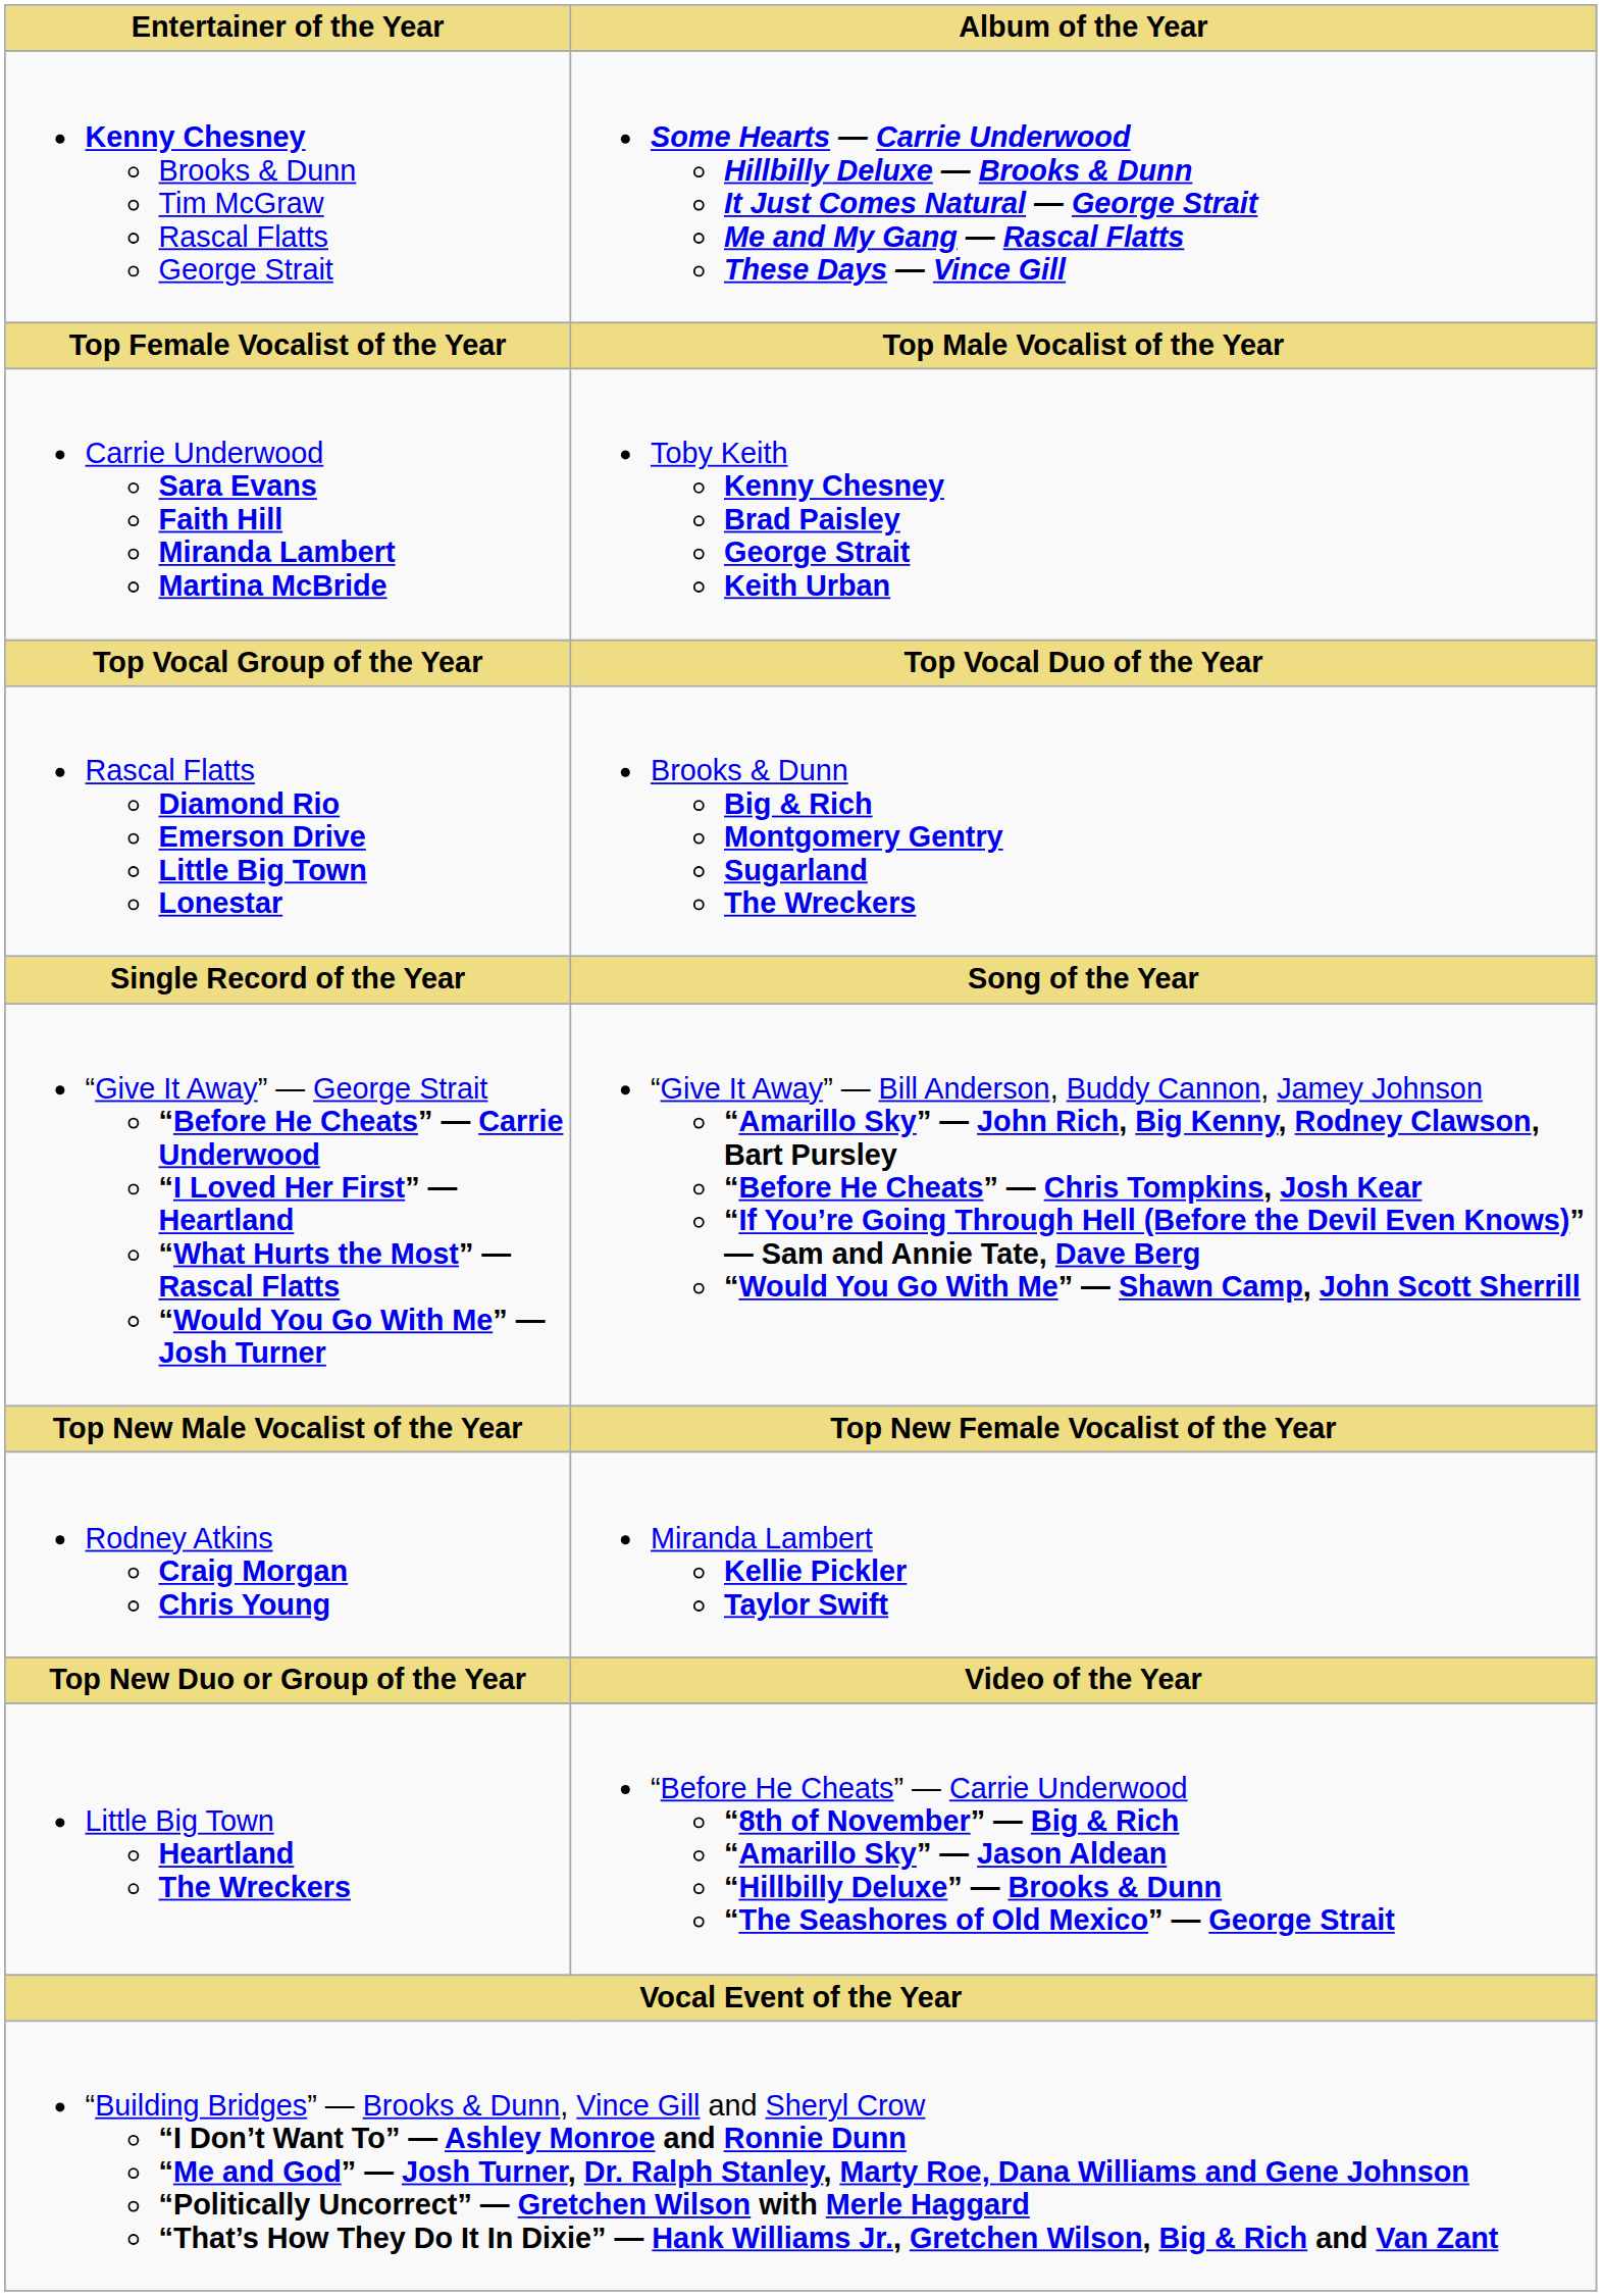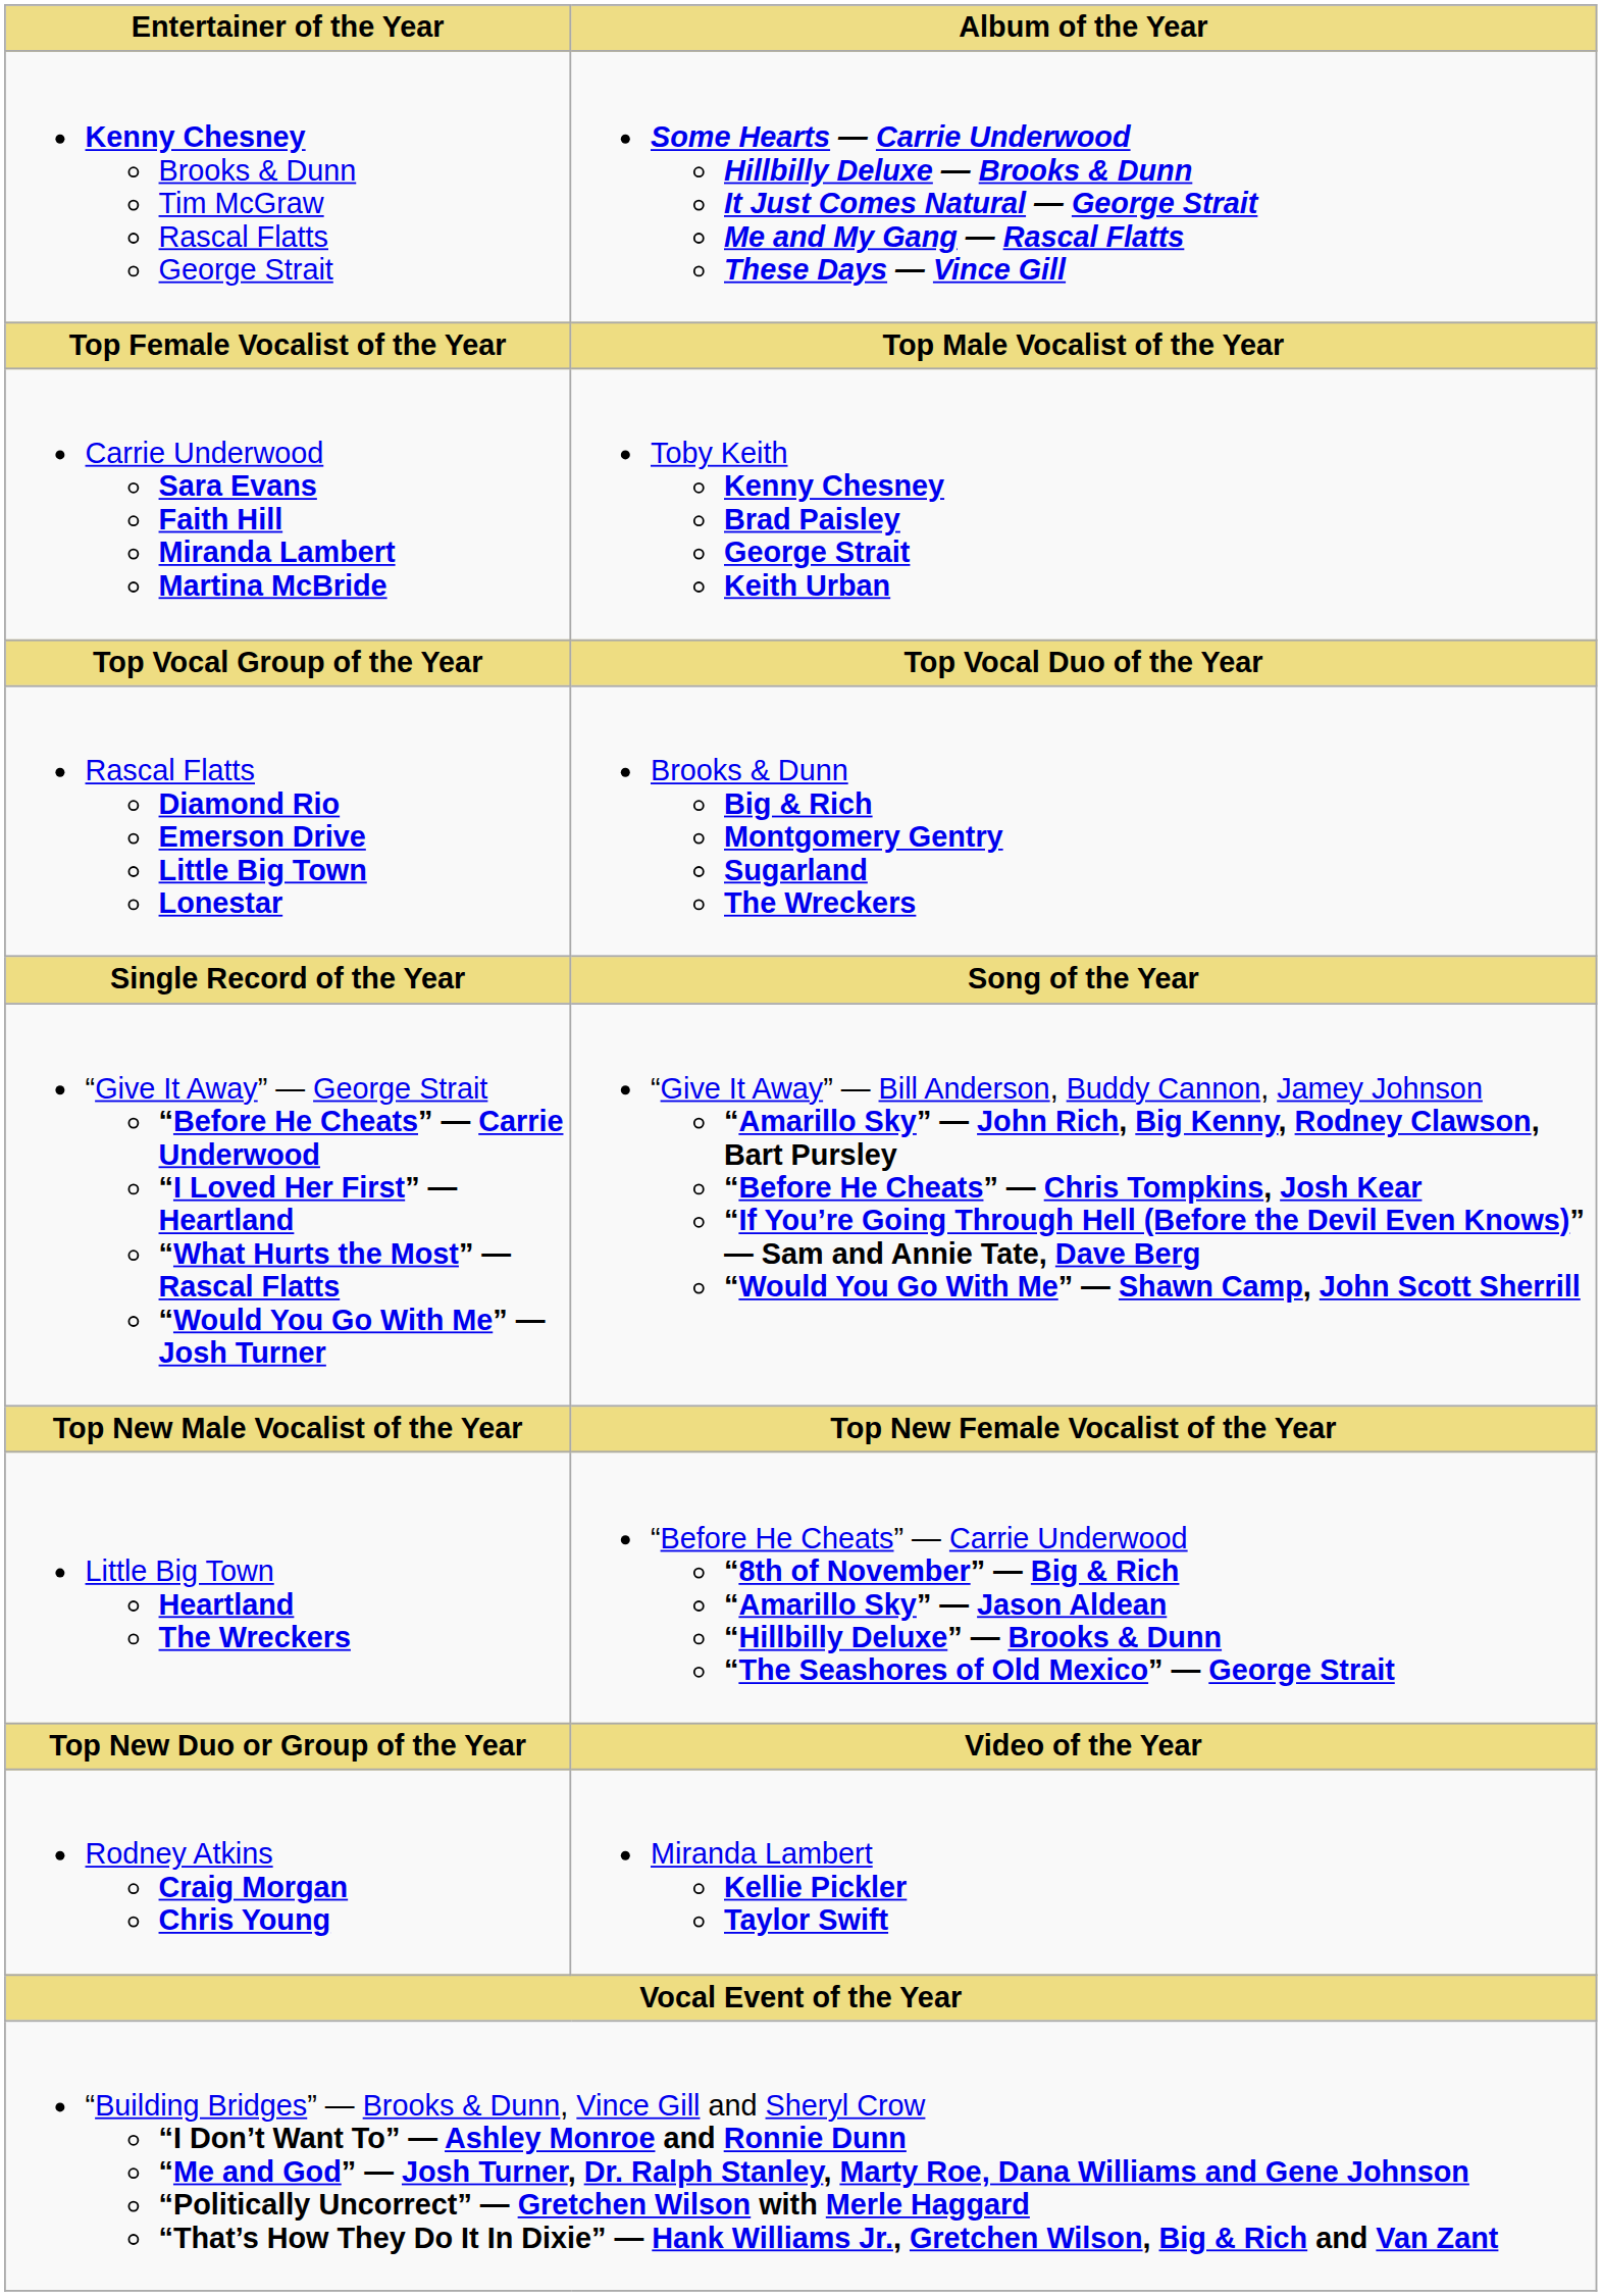 <table class="wikitable">
 <tr>
 <th style="background:#EEDD85; width=50%">Entertainer of the Year</th>
 <th style="background:#EEDD85; width=50%">Album of the Year</th>
 </tr>
 <tr>
 <td valign="top"><br><ul><li><strong><a href='#'>Kenny Chesney</a></strong><ul><li><a href='#'>Brooks & Dunn</a></li><li><a href='#'>Tim McGraw</a></li><li><a href='#'>Rascal Flatts</a></li><li><a href='#'>George Strait</a></li></ul></li></ul></td>
 <td valign="top"><br><ul><li><strong><em><a href='#'>Some Hearts</a> —<em> <a href='#'>Carrie Underwood</a><strong><ul><li></em><a href='#'>Hillbilly Deluxe</a> —<em> <a href='#'>Brooks & Dunn</a></li><li></em><a href='#'>It Just Comes Natural</a> —<em> <a href='#'>George Strait</a></li><li></em><a href='#'>Me and My Gang</a> —<em> <a href='#'>Rascal Flatts</a></li><li></em><a href='#'>These Days</a> —<em> <a href='#'>Vince Gill</a></li></ul></li></ul></td>
 </tr>
 <tr>
 <th style="background:#EEDD82; width=50%">Top Female Vocalist of the Year</th>
 <th style="background:#EEDD82; width=50%">Top Male Vocalist of the Year</th>
 </tr>
 <tr>
 <td valign="top"><br><ul><li></strong><a href='#'>Carrie Underwood</a><strong><ul><li><a href='#'>Sara Evans</a></li><li><a href='#'>Faith Hill</a></li><li><a href='#'>Miranda Lambert</a></li><li><a href='#'>Martina McBride</a></li></ul></li></ul></td>
 <td valign="top"><br><ul><li></strong><a href='#'>Toby Keith</a><strong><ul><li><a href='#'>Kenny Chesney</a></li><li><a href='#'>Brad Paisley</a></li><li><a href='#'>George Strait</a></li><li><a href='#'>Keith Urban</a></li></ul></li></ul></td>
 </tr>
 <tr>
 <th style="background:#EEDD82; width=50%">Top Vocal Group of the Year</th>
 <th style="background:#EEDD82; width=50%">Top Vocal Duo of the Year</th>
 </tr>
 <tr>
 <td valign="top"><br><ul><li></strong><a href='#'>Rascal Flatts</a><strong><ul><li><a href='#'>Diamond Rio</a></li><li><a href='#'>Emerson Drive</a></li><li><a href='#'>Little Big Town</a></li><li><a href='#'>Lonestar</a></li></ul></li></ul></td>
 <td valign="top"><br><ul><li></strong><a href='#'>Brooks & Dunn</a><strong><ul><li><a href='#'>Big & Rich</a></li><li><a href='#'>Montgomery Gentry</a></li><li><a href='#'>Sugarland</a></li><li><a href='#'>The Wreckers</a></li></ul></li></ul></td>
 </tr>
 <tr>
 <th style="background:#EEDD82; width=50%">Single Record of the Year</th>
 <th style="background:#EEDD82; width=50%">Song of the Year</th>
 </tr>
 <tr>
 <td valign="top"><br><ul><li></strong>“<a href='#'>Give It Away</a>” — <a href='#'>George Strait</a><strong><ul><li>“<a href='#'>Before He Cheats</a>” — <a href='#'>Carrie Underwood</a></li><li>“<a href='#'>I Loved Her First</a>” — <a href='#'>Heartland</a></li><li>“<a href='#'>What Hurts the Most</a>” — <a href='#'>Rascal Flatts</a></li><li>“<a href='#'>Would You Go With Me</a>” — <a href='#'>Josh Turner</a></li></ul></li></ul></td>
 <td valign="top"><br><ul><li></strong>“<a href='#'>Give It Away</a>” — <a href='#'>Bill Anderson</a>, <a href='#'>Buddy Cannon</a>, <a href='#'>Jamey Johnson</a><strong><ul><li>“<a href='#'>Amarillo Sky</a>” — <a href='#'>John Rich</a>, <a href='#'>Big Kenny</a>, <a href='#'>Rodney Clawson</a>, Bart Pursley</li><li>“<a href='#'>Before He Cheats</a>” — <a href='#'>Chris Tompkins</a>, <a href='#'>Josh Kear</a></li><li>“<a href='#'>If You’re Going Through Hell (Before the Devil Even Knows)</a>” — Sam and Annie Tate, <a href='#'>Dave Berg</a></li><li>“<a href='#'>Would You Go With Me</a>” — <a href='#'>Shawn Camp</a>, <a href='#'>John Scott Sherrill</a></li></ul></li></ul></td>
 </tr>
 <tr>
 <th style="background:#EEDD82; width=50%">Top New Male Vocalist of the Year</th>
 <th style="background:#EEDD82; width=50%">Top New Female Vocalist of the Year</th>
 </tr>
 <tr>
-<td valign="top"><br><ul><li></strong><a href='#'>Rodney Atkins</a><strong><ul><li><a href='#'>Craig Morgan</a></li><li><a href='#'>Chris Young</a></li></ul></li></ul></td>
-<td valign="top"><br><ul><li></strong><a href='#'>Miranda Lambert</a><strong><ul><li><a href='#'>Kellie Pickler</a></li><li><a href='#'>Taylor Swift</a></li></ul></li></ul></td>
+<td><br><ul><li></strong><a href='#'>Little Big Town</a><strong><ul><li><a href='#'>Heartland</a></li><li><a href='#'>The Wreckers</a></li></ul></li></ul></td>
+<td><br><ul><li></strong>“<a href='#'>Before He Cheats</a>” — <a href='#'>Carrie Underwood</a><strong><ul><li>“<a href='#'>8th of November</a>” — <a href='#'>Big & Rich</a></li><li>“<a href='#'>Amarillo Sky</a>” — <a href='#'>Jason Aldean</a></li><li>“<a href='#'>Hillbilly Deluxe</a>” — <a href='#'>Brooks & Dunn</a></li><li>“<a href='#'>The Seashores of Old Mexico</a>” — <a href='#'>George Strait</a></li></ul></li></ul></td>
 </tr>
 <tr>
 <th style="background:#EEDD82; width=50%">Top New Duo or Group of the Year</th>
 <th style="background:#EEDD82; width=50%">Video of the Year</th>
 </tr>
 <tr>
-<td><br><ul><li></strong><a href='#'>Little Big Town</a><strong><ul><li><a href='#'>Heartland</a></li><li><a href='#'>The Wreckers</a></li></ul></li></ul></td>
-<td><br><ul><li></strong>“<a href='#'>Before He Cheats</a>” — <a href='#'>Carrie Underwood</a><strong><ul><li>“<a href='#'>8th of November</a>” — <a href='#'>Big & Rich</a></li><li>“<a href='#'>Amarillo Sky</a>” — <a href='#'>Jason Aldean</a></li><li>“<a href='#'>Hillbilly Deluxe</a>” — <a href='#'>Brooks & Dunn</a></li><li>“<a href='#'>The Seashores of Old Mexico</a>” — <a href='#'>George Strait</a></li></ul></li></ul></td>
+<td valign="top"><br><ul><li></strong><a href='#'>Rodney Atkins</a><strong><ul><li><a href='#'>Craig Morgan</a></li><li><a href='#'>Chris Young</a></li></ul></li></ul></td>
+<td valign="top"><br><ul><li></strong><a href='#'>Miranda Lambert</a><strong><ul><li><a href='#'>Kellie Pickler</a></li><li><a href='#'>Taylor Swift</a></li></ul></li></ul></td>
 </tr>
 <tr>
 <th colspan="2" style="background:#EEDD82; width=50%">Vocal Event of the Year</th>
 </tr>
 <tr>
 <td colspan="2"><br><ul><li></strong>“<a href='#'>Building Bridges</a>” — <a href='#'>Brooks & Dunn</a>, <a href='#'>Vince Gill</a> and <a href='#'>Sheryl Crow</a><strong><ul><li>“I Don’t Want To” — <a href='#'>Ashley Monroe</a> and <a href='#'>Ronnie Dunn</a></li><li>“<a href='#'>Me and God</a>” — <a href='#'>Josh Turner</a>, <a href='#'>Dr. Ralph Stanley</a>, <a href='#'>Marty Roe, Dana Williams and Gene Johnson</a></li><li>“Politically Uncorrect” — <a href='#'>Gretchen Wilson</a> with <a href='#'>Merle Haggard</a></li><li>“That’s How They Do It In Dixie” — <a href='#'>Hank Williams Jr.</a>, <a href='#'>Gretchen Wilson</a>, <a href='#'>Big & Rich</a> and <a href='#'>Van Zant</a></li></ul></li></ul></td>
 </tr>
 </table>
